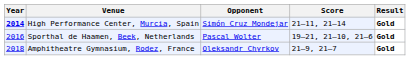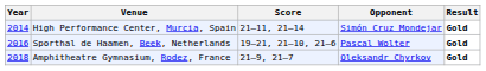 <table class="sortable wikitable" style="font-size: 90%;">
 <tr>
 <th>Year</th>
 <th>Venue</th>
+<th>Score</th>
 <th>Opponent</th>
-<th>Score</th>
 <th>Result</th>
 </tr>
 <tr style="background:#ECF2FF">
-<td align="center"><strong><a href='#'>2014</a></strong></td>
+<td align="center"><a href='#'>2014</a></td>
 <td align="left">High Performance Center, <a href='#'>Murcia</a>, Spain</td>
+<td align="left">21–11, 21–14</td>
 <td align="left"> <a href='#'>Simón Cruz Mondejar</a></td>
-<td align="left">21–11, 21–14</td>
 <td style="text-align:left; background:white"> <strong>Gold</strong></td>
 </tr>
 <tr style="background:#ECF2FF">
 <td align="center"><a href='#'>2016</a></td>
 <td align="left">Sporthal de Haamen, <a href='#'>Beek</a>, Netherlands</td>
+<td align="left">19–21, 21–10, 21–6</td>
 <td align="left"> <a href='#'>Pascal Wolter</a></td>
-<td align="left">19–21, 21–10, 21–6</td>
 <td style="text-align:left; background:white"> <strong>Gold</strong></td>
 </tr>
 <tr style="background:#ECF2FF">
 <td align="center"><a href='#'>2018</a></td>
 <td align="left">Amphitheatre Gymnasium, <a href='#'>Rodez</a>, France</td>
+<td align="left">21–9, 21–7</td>
 <td align="left"> <a href='#'>Oleksandr Chyrkov</a></td>
-<td align="left">21–9, 21–7</td>
 <td style="text-align:left; background:white"> <strong>Gold</strong></td>
 </tr>
 </table>
